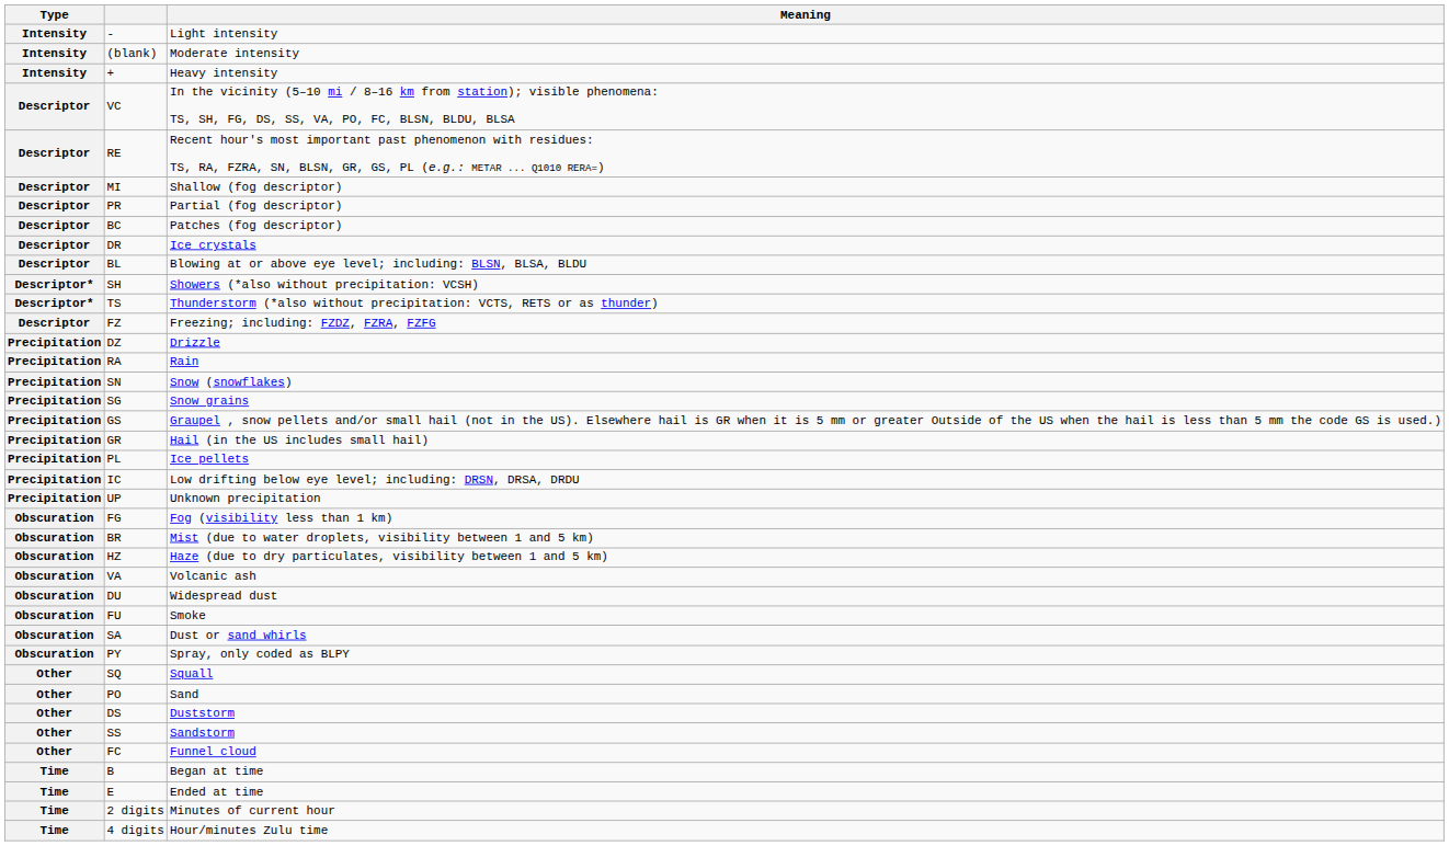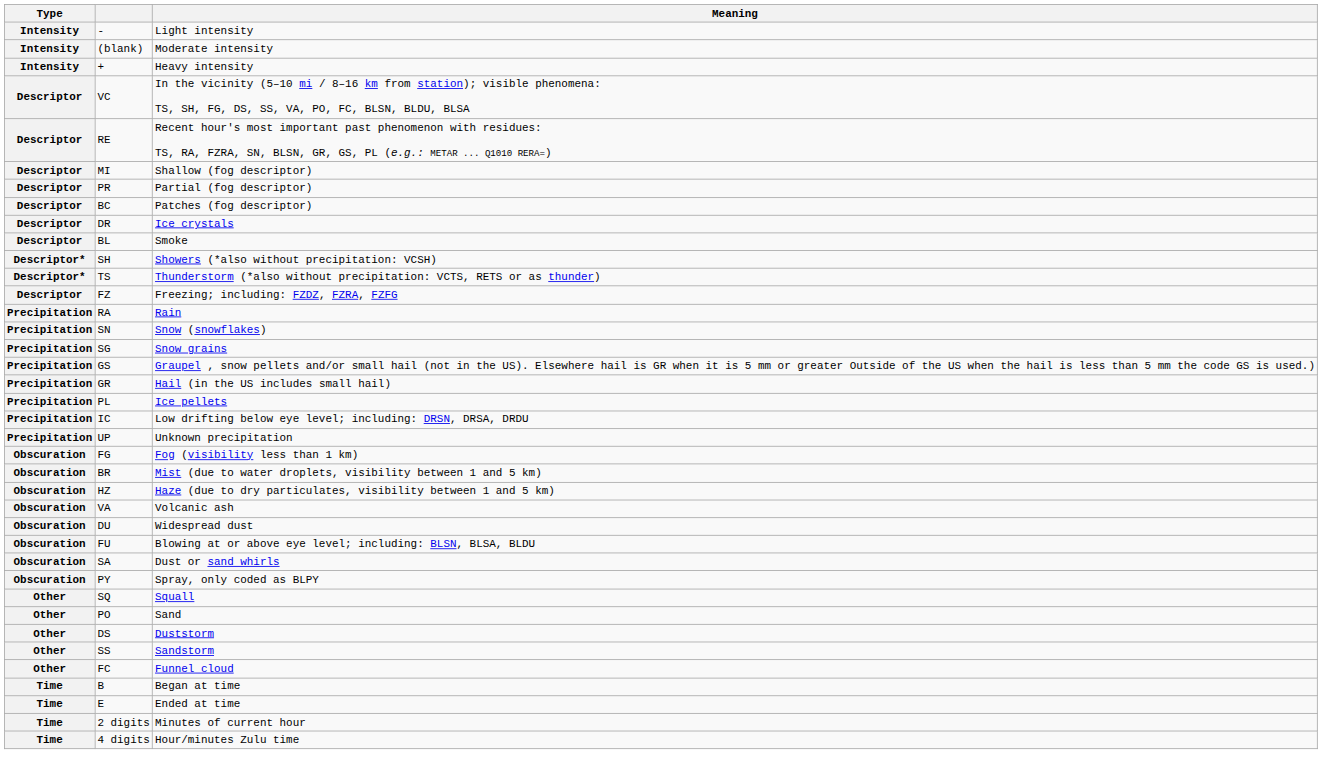 <table class="wikitable">
 <tr>
 <th scope="col">Type</th>
 <th scope="col"></th>
 <th scope="col">Meaning</th>
 </tr>
 <tr>
 <th scope="row">Intensity</th>
 <td>-</td>
 <td>Light intensity</td>
 </tr>
 <tr>
 <th scope="row">Intensity</th>
 <td>(blank)</td>
 <td>Moderate intensity</td>
 </tr>
 <tr>
 <th scope="row">Intensity</th>
 <td>+</td>
 <td>Heavy intensity</td>
 </tr>
 <tr>
 <th scope="row">Descriptor</th>
 <td>VC</td>
 <td>In the vicinity (5–10 <a href='#'>mi</a> / 8–16 <a href='#'>km</a> from <a href='#'>station</a>); visible phenomena:<br><br>TS, SH, FG, DS, SS, VA, PO, FC, BLSN, BLDU, BLSA</td>
 </tr>
 <tr>
 <th scope="row">Descriptor</th>
 <td>RE</td>
 <td>Recent hour's most important past phenomenon with residues: <br><br>TS, RA, FZRA, SN, BLSN, GR, GS, PL (<em>e.g.:</em> <small>METAR ... Q1010 RERA=</small>)</td>
 </tr>
 <tr>
 <th scope="row">Descriptor</th>
 <td>MI</td>
 <td>Shallow  (fog descriptor)</td>
 </tr>
 <tr>
 <th scope="row">Descriptor</th>
 <td>PR</td>
 <td>Partial (fog descriptor)</td>
 </tr>
 <tr>
 <th scope="row">Descriptor</th>
 <td>BC</td>
 <td>Patches  (fog descriptor)</td>
 </tr>
 <tr>
 <th scope="row">Descriptor</th>
 <td>DR</td>
 <td><a href='#'>Ice crystals</a></td>
 </tr>
 <tr>
 <th scope="row">Descriptor</th>
 <td>BL</td>
-<td>Blowing at or above eye level; including: <a href='#'>BLSN</a>, BLSA, BLDU</td>
+<td>Smoke </td>
 </tr>
 <tr>
 <th scope="row">Descriptor*</th>
 <td>SH</td>
 <td><a href='#'>Showers</a> (*also without precipitation: VCSH)</td>
 </tr>
 <tr>
 <th scope="row">Descriptor*</th>
 <td>TS</td>
 <td><a href='#'>Thunderstorm</a> (*also without precipitation: VCTS, RETS or as <a href='#'>thunder</a>)</td>
 </tr>
 <tr>
 <th scope="row">Descriptor</th>
 <td>FZ</td>
 <td>Freezing; including: <a href='#'>FZDZ</a>, <a href='#'>FZRA</a>, <a href='#'>FZFG</a></td>
-</tr>
-<tr>
-<th scope="row">Precipitation</th>
-<td>DZ</td>
-<td><a href='#'>Drizzle</a></td>
 </tr>
 <tr>
 <th scope="row">Precipitation</th>
 <td>RA</td>
 <td><a href='#'>Rain</a></td>
 </tr>
 <tr>
 <th scope="row">Precipitation</th>
 <td>SN</td>
 <td><a href='#'>Snow</a> (<a href='#'>snowflakes</a>)</td>
 </tr>
 <tr>
 <th scope="row">Precipitation</th>
 <td>SG</td>
 <td><a href='#'>Snow grains</a></td>
 </tr>
 <tr>
 <th scope="row">Precipitation</th>
 <td>GS</td>
 <td><a href='#'>Graupel</a> , snow pellets and/or small hail (not in the US). Elsewhere hail is GR when it is 5 mm or greater Outside of the US when the hail is less than 5 mm the code GS is used.)</td>
 </tr>
 <tr>
 <th scope="row">Precipitation</th>
 <td>GR</td>
 <td><a href='#'>Hail</a>  (in the US includes small hail) </td>
 </tr>
 <tr>
 <th scope="row">Precipitation</th>
 <td>PL</td>
 <td><a href='#'>Ice pellets</a></td>
 </tr>
 <tr>
 <th scope="row">Precipitation</th>
 <td>IC</td>
 <td>Low drifting below eye level; including: <a href='#'>DRSN</a>, DRSA, DRDU</td>
 </tr>
 <tr>
 <th scope="row">Precipitation</th>
 <td>UP</td>
 <td>Unknown precipitation</td>
 </tr>
 <tr>
 <th scope="row">Obscuration</th>
 <td>FG</td>
 <td><a href='#'>Fog</a> (<a href='#'>visibility</a> less than 1 km)</td>
 </tr>
 <tr>
 <th scope="row">Obscuration</th>
 <td>BR</td>
 <td><a href='#'>Mist</a>  (due to water droplets, visibility between 1 and 5 km)</td>
 </tr>
 <tr>
 <th scope="row">Obscuration</th>
 <td>HZ</td>
 <td><a href='#'>Haze</a> (due to dry particulates, visibility between 1 and 5 km)</td>
 </tr>
 <tr>
 <th scope="row">Obscuration</th>
 <td>VA</td>
 <td>Volcanic ash</td>
 </tr>
 <tr>
 <th scope="row">Obscuration</th>
 <td>DU</td>
 <td>Widespread dust</td>
 </tr>
 <tr>
 <th scope="row">Obscuration</th>
 <td>FU</td>
-<td>Smoke </td>
+<td>Blowing at or above eye level; including: <a href='#'>BLSN</a>, BLSA, BLDU</td>
 </tr>
 <tr>
 <th scope="row">Obscuration</th>
 <td>SA</td>
 <td>Dust  or <a href='#'>sand whirls</a></td>
 </tr>
 <tr>
 <th scope="row">Obscuration</th>
 <td>PY</td>
 <td>Spray, only coded as BLPY</td>
 </tr>
 <tr>
 <th scope="row">Other</th>
 <td>SQ</td>
 <td><a href='#'>Squall</a></td>
 </tr>
 <tr>
 <th scope="row">Other</th>
 <td>PO</td>
 <td>Sand</td>
 </tr>
 <tr>
 <th scope="row">Other</th>
 <td>DS</td>
 <td><a href='#'>Duststorm</a></td>
 </tr>
 <tr>
 <th scope="row">Other</th>
 <td>SS</td>
 <td><a href='#'>Sandstorm</a></td>
 </tr>
 <tr>
 <th scope="row">Other</th>
 <td>FC</td>
 <td><a href='#'>Funnel cloud</a></td>
 </tr>
 <tr>
 <th scope="row">Time</th>
 <td>B</td>
 <td>Began at time</td>
 </tr>
 <tr>
 <th scope="row">Time</th>
 <td>E</td>
 <td>Ended at time</td>
 </tr>
 <tr>
 <th scope="row">Time</th>
 <td>2 digits</td>
 <td>Minutes of current hour</td>
 </tr>
 <tr>
 <th scope="row">Time</th>
 <td>4 digits</td>
 <td>Hour/minutes Zulu time</td>
 </tr>
 </table>
